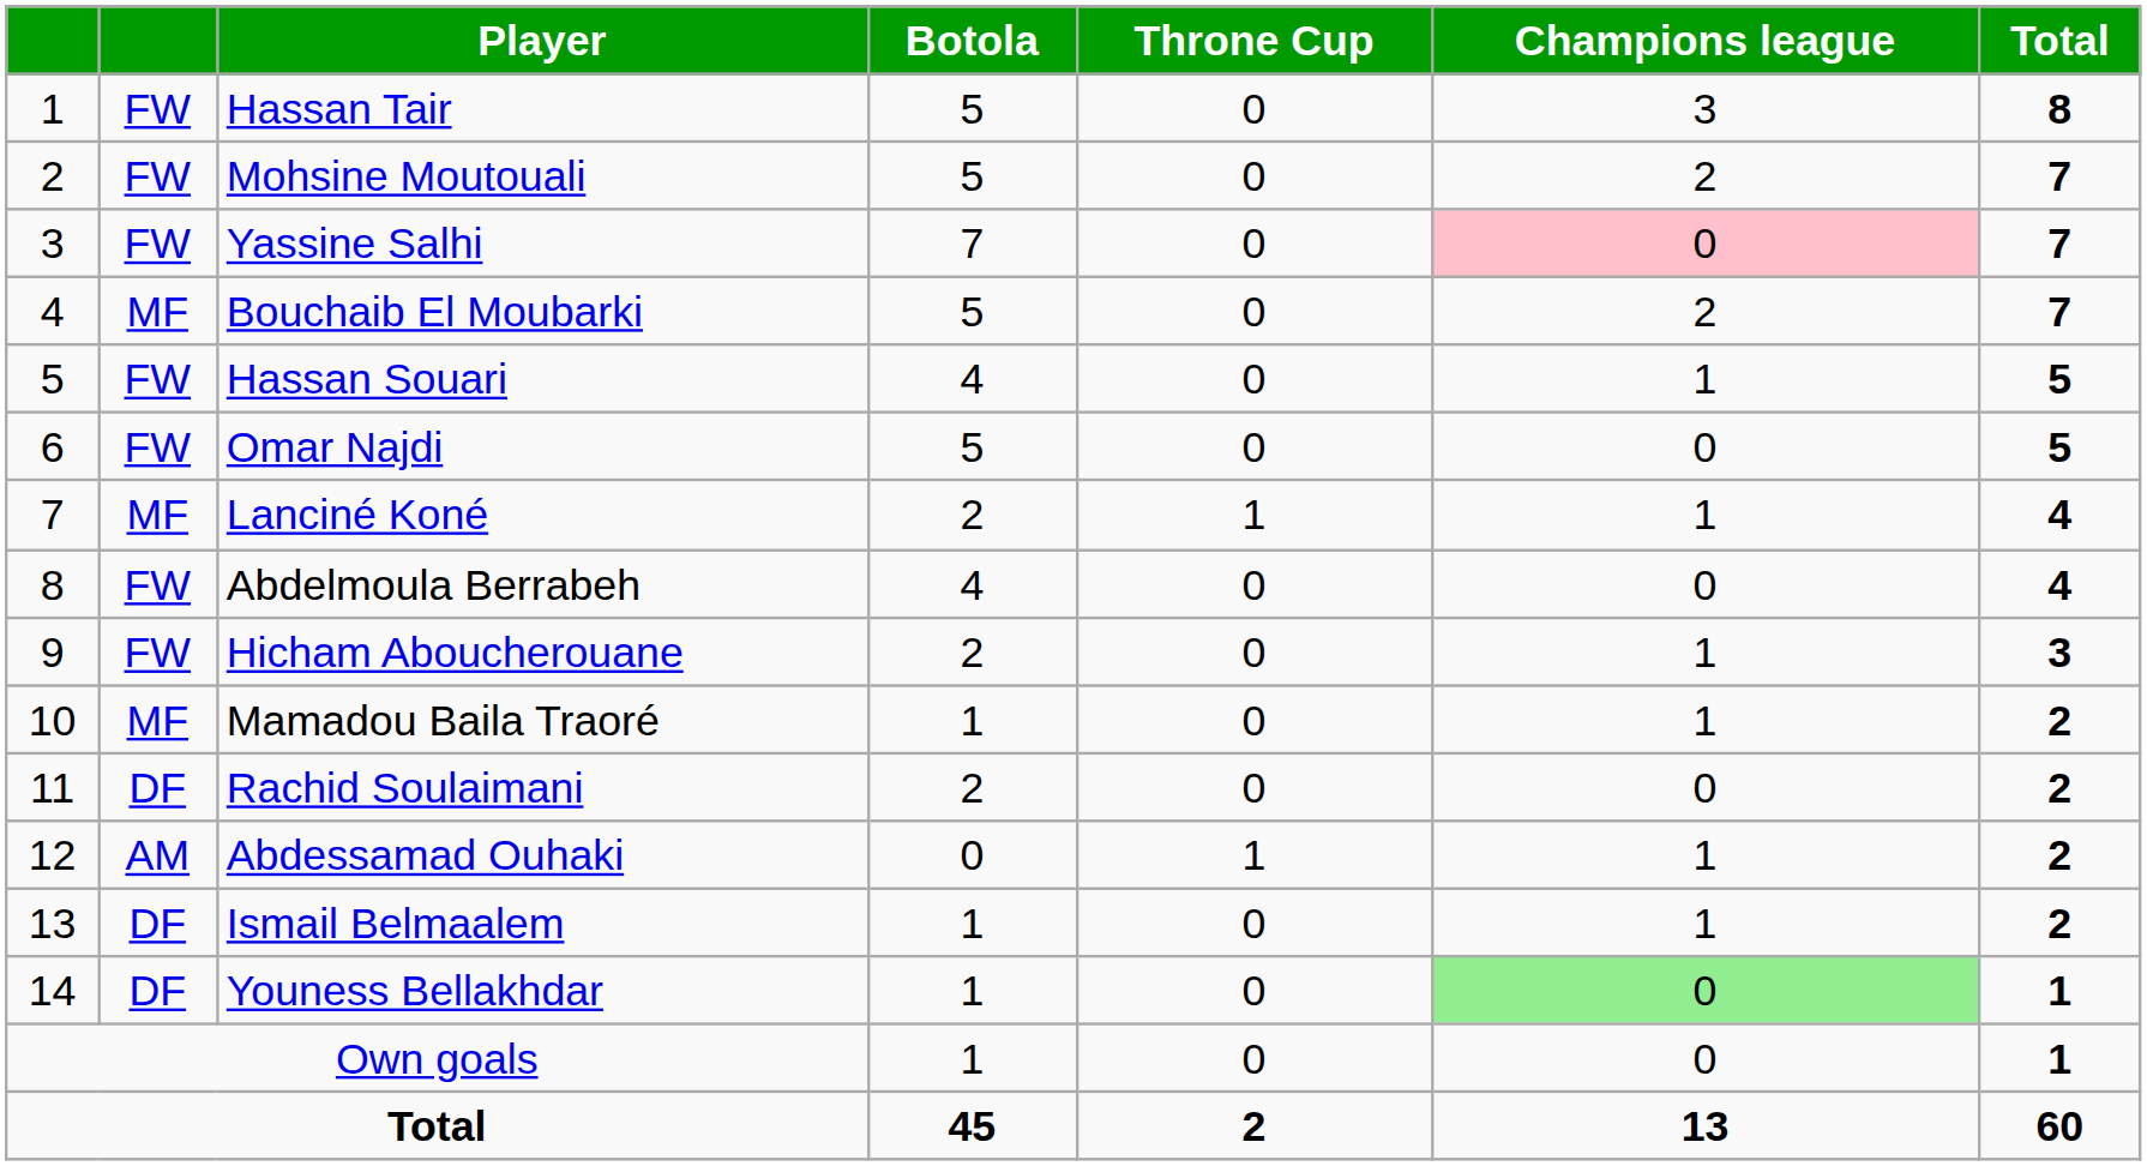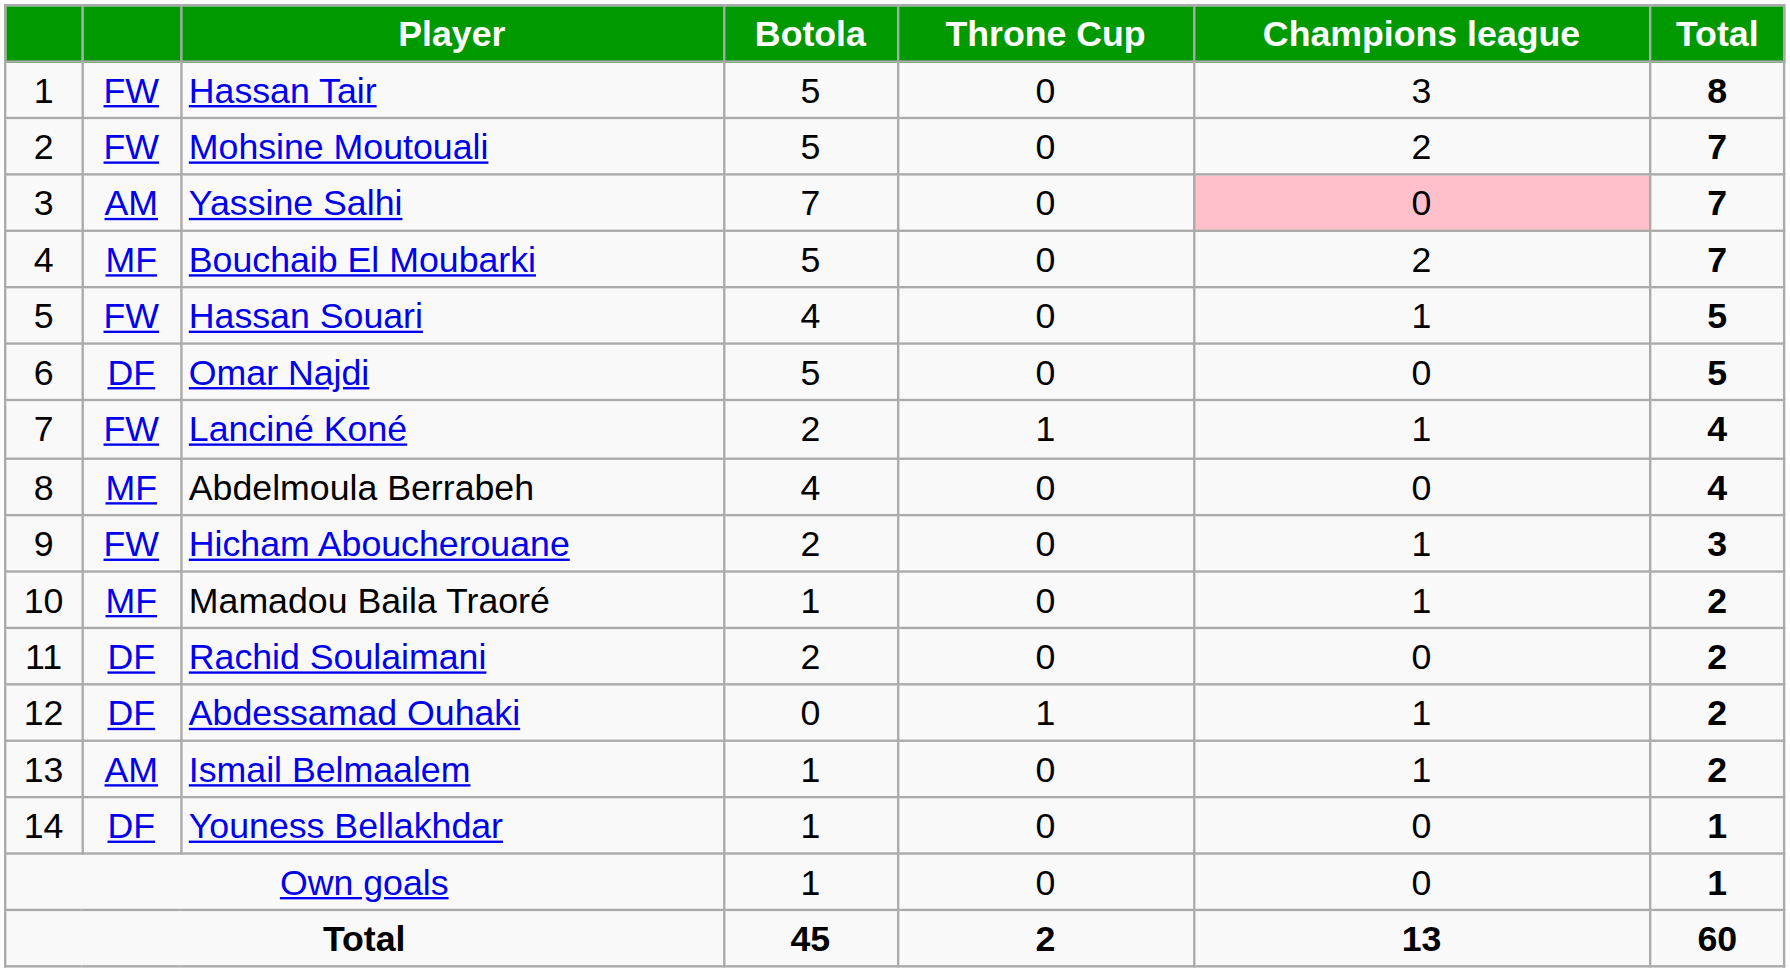 <table class="wikitable" style="width:60%; text-align:center; font-size:95%; text-align:centre;">
 <tr>
 <th style="background:#009900; color:white;"></th>
 <th style="background:#009900; color:white;"></th>
 <th style="background:#009900; color:white;">Player</th>
 <th style="background:#009900; color:white;">Botola</th>
 <th style="background:#009900; color:white;">Throne Cup</th>
 <th style="background:#009900; color:white;">Champions league</th>
 <th style="background:#009900; color:white;">Total</th>
 </tr>
 <tr>
 <td rowspan="-">1</td>
 <td rowspan="-"><a href='#'>FW</a></td>
 <td rowspan="-" style="text-align:left;"> <a href='#'>Hassan Tair</a></td>
 <td rowspan="-">5</td>
 <td rowspan="-">0</td>
 <td rowspan="-">3</td>
 <td rowspan="-"><strong>8</strong></td>
 </tr>
 <tr>
 <td rowspan="-">2</td>
 <td rowspan="-"><a href='#'>FW</a></td>
 <td rowspan="-" style="text-align:left;"> <a href='#'>Mohsine Moutouali</a></td>
 <td rowspan="-">5</td>
 <td rowspan="-">0</td>
 <td rowspan="-">2</td>
 <td rowspan="-"><strong>7</strong></td>
 </tr>
 <tr>
 <td rowspan="-">3</td>
-<td rowspan="-"><a href='#'>FW</a></td>
+<td rowspan="-"><a href='#'>AM</a></td>
 <td rowspan="-" style="text-align:left;"> <a href='#'>Yassine Salhi</a></td>
 <td rowspan="-">7</td>
 <td rowspan="-">0</td>
 <td rowspan="-" style="background: pink;">0</td>
 <td rowspan="-"><strong>7</strong></td>
 </tr>
 <tr>
 <td rowspan="-">4</td>
 <td rowspan="-"><a href='#'>MF</a></td>
 <td rowspan="-" style="text-align:left;"> <a href='#'>Bouchaib El Moubarki</a></td>
 <td rowspan="-">5</td>
 <td rowspan="-">0</td>
 <td rowspan="-">2</td>
 <td rowspan="-"><strong>7</strong></td>
 </tr>
 <tr>
 <td rowspan="-">5</td>
 <td rowspan="-"><a href='#'>FW</a></td>
 <td rowspan="-" style="text-align:left;"> <a href='#'>Hassan Souari</a></td>
 <td rowspan="-">4</td>
 <td rowspan="-">0</td>
 <td rowspan="-">1</td>
 <td rowspan="-"><strong>5</strong></td>
 </tr>
 <tr>
 <td rowspan="-">6</td>
-<td rowspan="-"><a href='#'>FW</a></td>
+<td rowspan="-"><a href='#'>DF</a></td>
 <td rowspan="-" style="text-align:left;"> <a href='#'>Omar Najdi</a></td>
 <td rowspan="-">5</td>
 <td rowspan="-">0</td>
 <td rowspan="-">0</td>
 <td rowspan="-"><strong>5</strong></td>
 </tr>
 <tr>
 <td rowspan="-">7</td>
-<td rowspan="-"><a href='#'>MF</a></td>
+<td rowspan="-"><a href='#'>FW</a></td>
 <td rowspan="-" style="text-align:left;"> <a href='#'>Lanciné Koné</a></td>
 <td rowspan="-">2</td>
 <td rowspan="-">1</td>
 <td rowspan="-">1</td>
 <td rowspan="-"><strong>4</strong></td>
 </tr>
 <tr>
 <td rowspan="-">8</td>
-<td rowspan="-"><a href='#'>FW</a></td>
+<td rowspan="-"><a href='#'>MF</a></td>
 <td rowspan="-" style="text-align:left;"> Abdelmoula Berrabeh</td>
 <td rowspan="-">4</td>
 <td rowspan="-">0</td>
 <td rowspan="-">0</td>
 <td rowspan="-"><strong>4</strong></td>
 </tr>
 <tr>
 <td rowspan="-">9</td>
 <td rowspan="-"><a href='#'>FW</a></td>
 <td rowspan="-" style="text-align:left;"> <a href='#'>Hicham Aboucherouane</a></td>
 <td rowspan="-">2</td>
 <td rowspan="-">0</td>
 <td rowspan="-">1</td>
 <td rowspan="-"><strong>3</strong></td>
 </tr>
 <tr>
 <td rowspan="-">10</td>
 <td rowspan="-"><a href='#'>MF</a></td>
 <td rowspan="-" style="text-align:left;"> Mamadou Baila Traoré</td>
 <td rowspan="-">1</td>
 <td rowspan="-">0</td>
 <td rowspan="-">1</td>
 <td rowspan="-"><strong>2</strong></td>
 </tr>
 <tr>
 <td rowspan="-">11</td>
 <td rowspan="-"><a href='#'>DF</a></td>
 <td rowspan="-" style="text-align:left;"> <a href='#'>Rachid Soulaimani</a></td>
 <td rowspan="-">2</td>
 <td rowspan="-">0</td>
 <td rowspan="-">0</td>
 <td rowspan="-"><strong>2</strong></td>
 </tr>
 <tr>
 <td rowspan="-">12</td>
-<td rowspan="-"><a href='#'>AM</a></td>
+<td rowspan="-"><a href='#'>DF</a></td>
 <td rowspan="-" style="text-align:left;"> <a href='#'>Abdessamad Ouhaki</a></td>
 <td rowspan="-">0</td>
 <td rowspan="-">1</td>
 <td rowspan="-">1</td>
 <td rowspan="-"><strong>2</strong></td>
 </tr>
 <tr>
 <td rowspan="-">13</td>
-<td rowspan="-"><a href='#'>DF</a></td>
+<td rowspan="-"><a href='#'>AM</a></td>
 <td rowspan="-" style="text-align:left;"> <a href='#'>Ismail Belmaalem</a></td>
 <td rowspan="-">1</td>
 <td rowspan="-">0</td>
 <td rowspan="-">1</td>
 <td rowspan="-"><strong>2</strong></td>
 </tr>
 <tr>
 <td rowspan="-">14</td>
 <td rowspan="-"><a href='#'>DF</a></td>
 <td rowspan="-" style="text-align:left;"> <a href='#'>Youness Bellakhdar</a></td>
 <td rowspan="-">1</td>
 <td rowspan="-">0</td>
-<td rowspan="-" style="background: lightgreen;">0</td>
+<td rowspan="-">0</td>
 <td rowspan="-"><strong>1</strong></td>
 </tr>
 <tr>
 <td colspan="3"><a href='#'>Own goals</a></td>
 <td rowspan="-">1</td>
 <td rowspan="-">0</td>
 <td rowspan="-">0</td>
 <td rowspan="-"><strong>1</strong></td>
 </tr>
 <tr class="sortbottom">
 <td colspan="3"><strong>Total</strong></td>
 <td rowspan="-"><strong>45</strong></td>
 <td rowspan="-"><strong>2</strong></td>
 <td rowspan="-"><strong>13</strong></td>
 <td rowspan="-"><strong>60</strong></td>
 </tr>
 </table>
